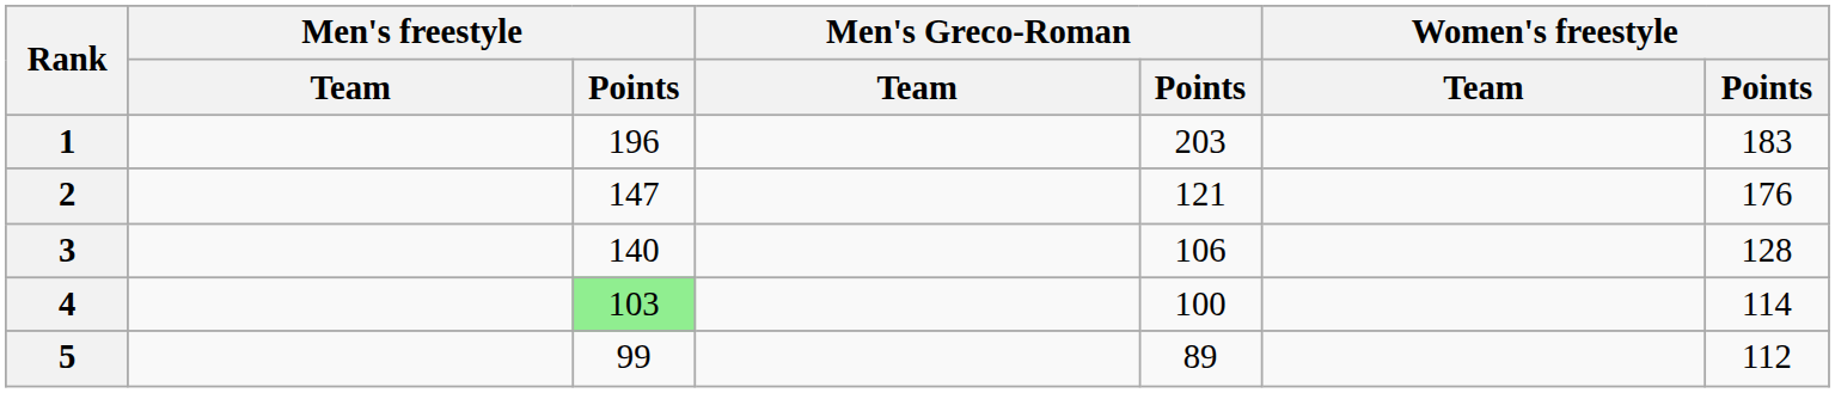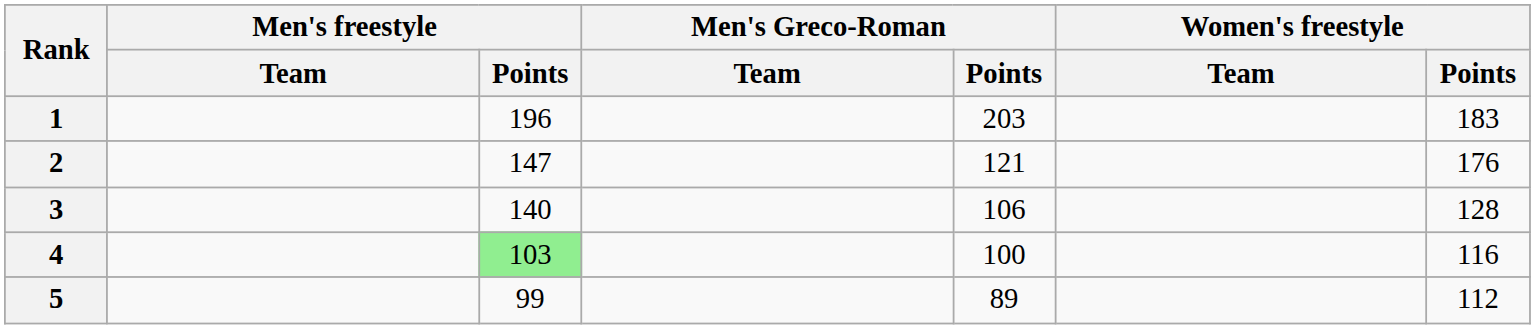 <table class="wikitable" style="text-align:center;">
 <tr>
 <th rowspan="2" width="50">Rank</th>
 <th colspan="2">Men's freestyle</th>
 <th colspan="2">Men's Greco-Roman</th>
 <th colspan="2">Women's freestyle</th>
 </tr>
 <tr>
 <th width="200">Team</th>
 <th width="50">Points</th>
 <th width="200">Team</th>
 <th width="50">Points</th>
 <th width="200">Team</th>
 <th width="50">Points</th>
 </tr>
 <tr>
 <th>1</th>
 <td align="left"></td>
 <td>196</td>
 <td align="left"></td>
 <td>203</td>
 <td align="left"></td>
 <td>183</td>
 </tr>
 <tr>
 <th>2</th>
 <td align="left"></td>
 <td>147</td>
 <td align="left"></td>
 <td>121</td>
 <td align="left"></td>
 <td>176</td>
 </tr>
 <tr>
 <th>3</th>
 <td align="left"></td>
 <td>140</td>
 <td align="left"></td>
 <td>106</td>
 <td align="left"></td>
 <td>128</td>
 </tr>
 <tr>
 <th>4</th>
 <td align="left"></td>
 <td style="background: lightgreen;">103</td>
 <td align="left"></td>
 <td>100</td>
 <td align="left"></td>
-<td>114</td>
+<td>116</td>
 </tr>
 <tr>
 <th>5</th>
 <td align="left"></td>
 <td>99</td>
 <td align="left"></td>
 <td>89</td>
 <td align="left"></td>
 <td>112</td>
 </tr>
 </table>
